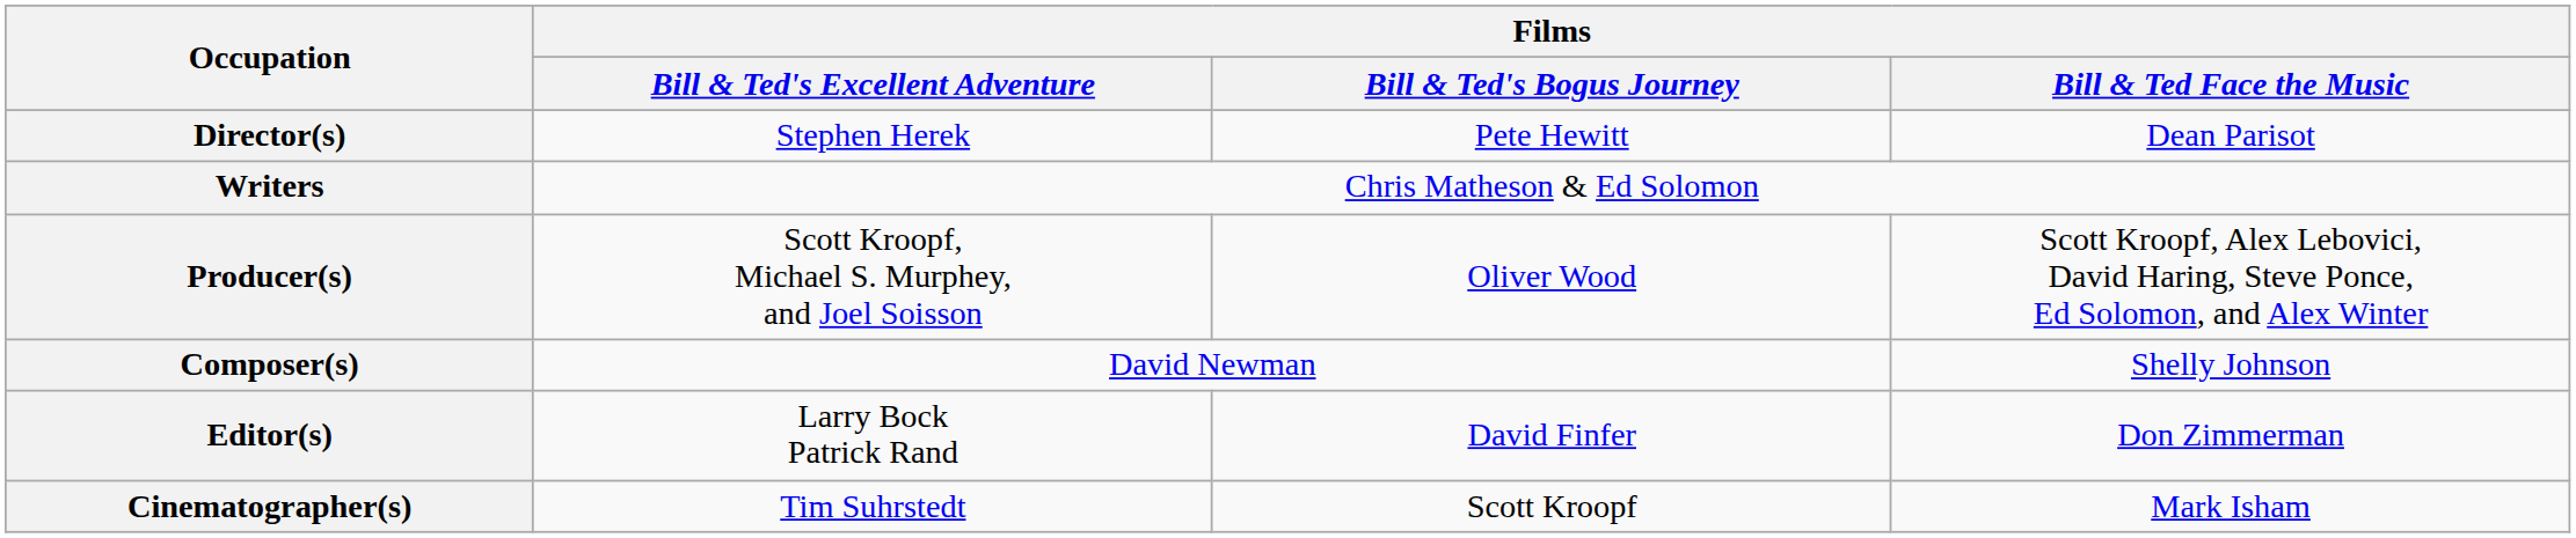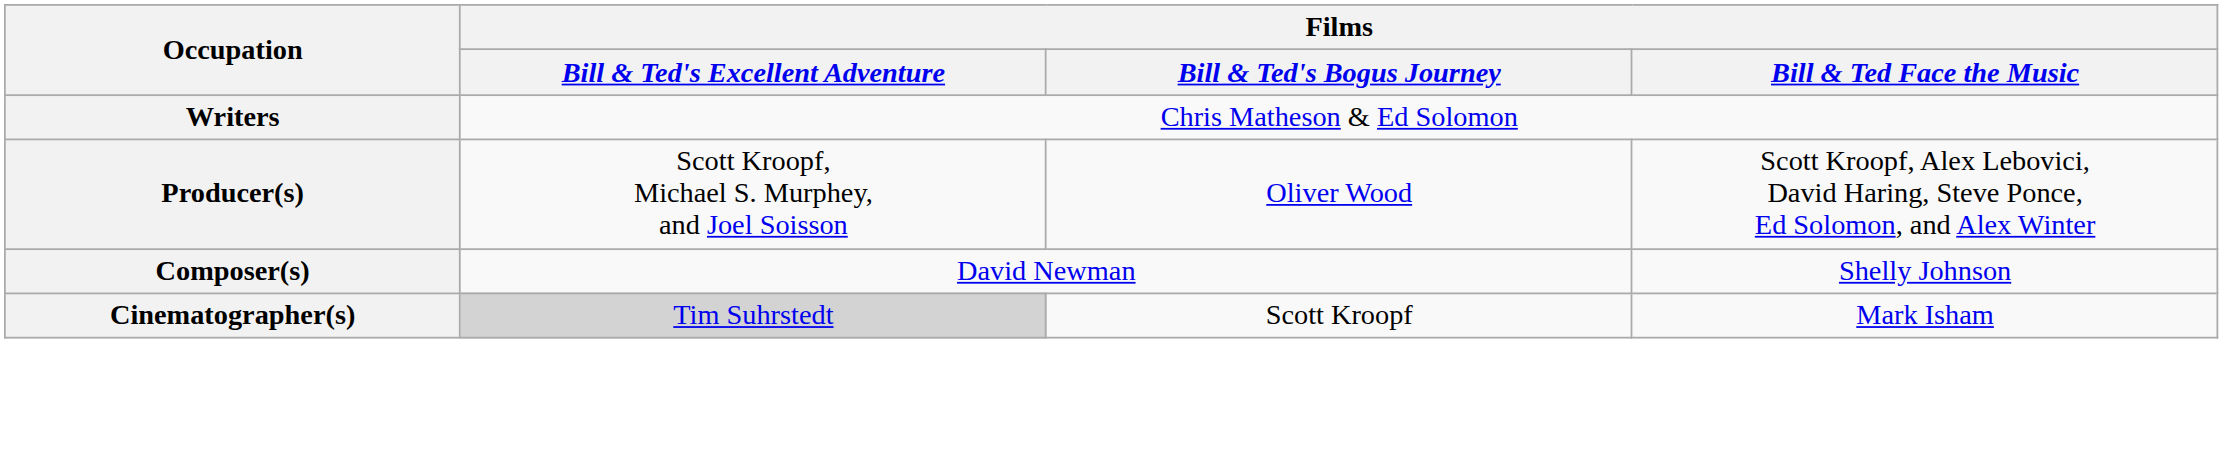 <table class="wikitable"  style="text-align:center; width:99%;">
 <tr>
 <th rowspan="2" style="width:10%;">Occupation</th>
 <th colspan="3">Films</th>
 </tr>
 <tr>
 <th align="center" width="14%"><em><a href='#'>Bill & Ted's Excellent Adventure</a></em></th>
 <th align="center" width="14%"><em><a href='#'>Bill & Ted's Bogus Journey</a></em></th>
 <th align="center" width="14%"><em><a href='#'>Bill & Ted Face the Music</a></em></th>
-</tr>
-<tr>
-<th>Director(s)</th>
-<td><a href='#'>Stephen Herek</a></td>
-<td><a href='#'>Pete Hewitt</a></td>
-<td><a href='#'>Dean Parisot</a></td>
 </tr>
 <tr>
 <th>Writers</th>
 <td colspan="3"><a href='#'>Chris Matheson</a> & <a href='#'>Ed Solomon</a></td>
 </tr>
 <tr>
 <th>Producer(s)</th>
 <td>Scott Kroopf,<br>Michael S. Murphey,<br>and <a href='#'>Joel Soisson</a></td>
 <td><a href='#'>Oliver Wood</a></td>
 <td>Scott Kroopf, Alex Lebovici,<br>David Haring, Steve Ponce,<br><a href='#'>Ed Solomon</a>, and <a href='#'>Alex Winter</a></td>
 </tr>
 <tr>
 <th>Composer(s)</th>
 <td colspan="2"><a href='#'>David Newman</a></td>
 <td><a href='#'>Shelly Johnson</a></td>
 </tr>
 <tr>
-<th>Editor(s)</th>
-<td>Larry Bock<br>Patrick Rand</td>
-<td><a href='#'>David Finfer</a></td>
-<td><a href='#'>Don Zimmerman</a></td>
-</tr>
-<tr>
 <th>Cinematographer(s)</th>
-<td><a href='#'>Tim Suhrstedt</a></td>
+<td style="background: lightgrey;"><a href='#'>Tim Suhrstedt</a></td>
 <td>Scott Kroopf</td>
 <td><a href='#'>Mark Isham</a></td>
 </tr>
 </table>
